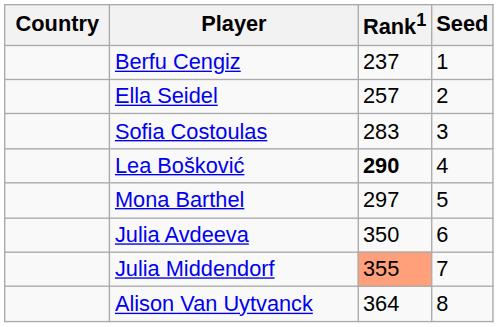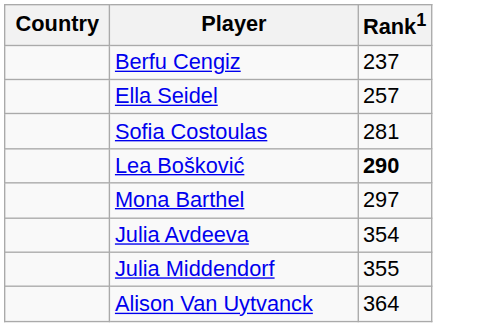 <table class="sortable wikitable">
 <tr>
 <th width="70">Country</th>
 <th width="175">Player</th>
 <th>Rank<sup>1</sup></th>
-<th>Seed</th>
 </tr>
 <tr>
 <td></td>
 <td><a href='#'>Berfu Cengiz</a></td>
 <td>237</td>
-<td>1</td>
 </tr>
 <tr>
 <td></td>
 <td><a href='#'>Ella Seidel</a></td>
 <td>257</td>
-<td>2</td>
 </tr>
 <tr>
 <td></td>
 <td><a href='#'>Sofia Costoulas</a></td>
-<td>283</td>
-<td>3</td>
+<td>281</td>
 </tr>
 <tr>
 <td></td>
 <td><a href='#'>Lea Bošković</a></td>
 <td><strong>290</strong></td>
-<td>4</td>
 </tr>
 <tr>
 <td></td>
 <td><a href='#'>Mona Barthel</a></td>
 <td>297</td>
-<td>5</td>
 </tr>
 <tr>
 <td></td>
 <td><a href='#'>Julia Avdeeva</a></td>
-<td>350</td>
-<td>6</td>
+<td>354</td>
 </tr>
 <tr>
 <td></td>
 <td><a href='#'>Julia Middendorf</a></td>
-<td style="background: lightsalmon;">355</td>
-<td>7</td>
+<td>355</td>
 </tr>
 <tr>
 <td></td>
 <td><a href='#'>Alison Van Uytvanck</a></td>
 <td>364</td>
-<td>8</td>
 </tr>
 </table>
